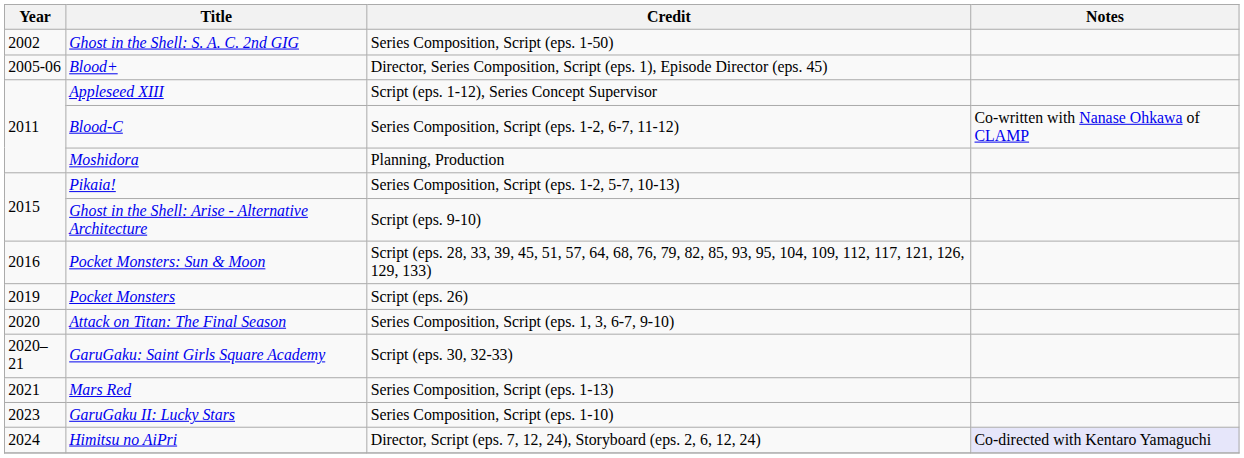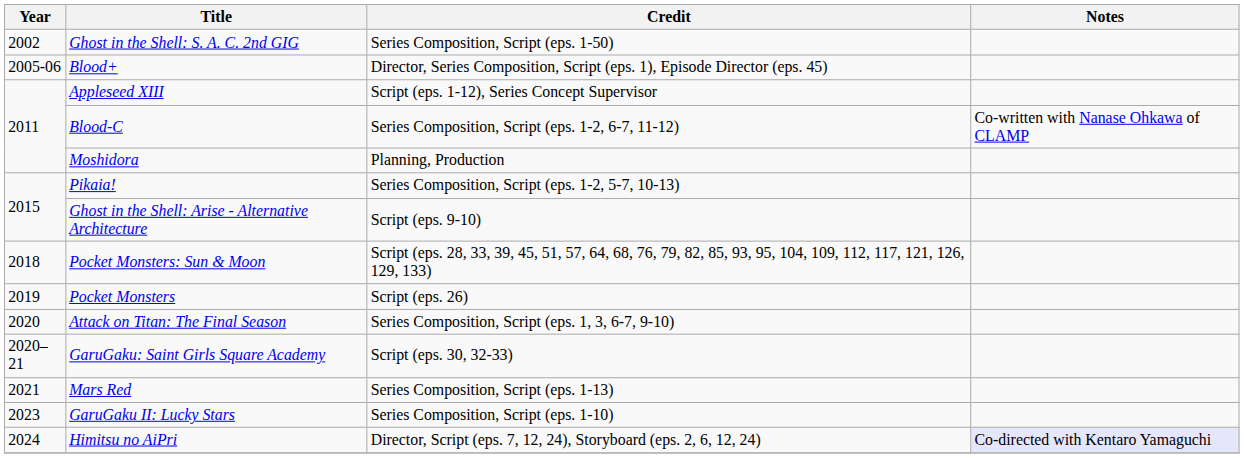 <table class="wikitable">
 <tr>
 <th>Year</th>
 <th>Title</th>
 <th>Credit</th>
 <th>Notes</th>
 </tr>
 <tr>
 <td>2002</td>
 <td><em><a href='#'>Ghost in the Shell: S. A. C. 2nd GIG</a></em></td>
 <td>Series Composition, Script (eps. 1-50)</td>
 <td></td>
 </tr>
 <tr>
 <td>2005-06</td>
 <td><em><a href='#'>Blood+</a></em></td>
 <td>Director, Series Composition, Script (eps. 1), Episode Director (eps. 45)</td>
 <td></td>
 </tr>
 <tr>
 <td rowspan="3">2011</td>
 <td><em><a href='#'>Appleseed XIII</a></em></td>
 <td>Script (eps. 1-12), Series Concept Supervisor</td>
 <td></td>
 </tr>
 <tr>
 <td><em><a href='#'>Blood-C</a></em></td>
 <td>Series Composition, Script (eps. 1-2, 6-7, 11-12)</td>
 <td>Co-written with <a href='#'>Nanase Ohkawa</a> of <a href='#'>CLAMP</a></td>
 </tr>
 <tr>
 <td><em><a href='#'>Moshidora</a></em></td>
 <td>Planning, Production</td>
 <td></td>
 </tr>
 <tr>
 <td rowspan="2">2015</td>
 <td><em><a href='#'>Pikaia!</a></em></td>
 <td>Series Composition, Script (eps. 1-2, 5-7, 10-13)</td>
 <td></td>
 </tr>
 <tr>
 <td><em><a href='#'>Ghost in the Shell: Arise - Alternative Architecture</a></em></td>
 <td>Script (eps. 9-10)</td>
 <td></td>
 </tr>
 <tr>
-<td>2016</td>
+<td>2018</td>
 <td><em><a href='#'>Pocket Monsters: Sun & Moon</a></em></td>
 <td>Script (eps. 28, 33, 39, 45, 51, 57, 64, 68, 76, 79, 82, 85, 93, 95, 104, 109, 112, 117, 121, 126, 129, 133)</td>
 <td></td>
 </tr>
 <tr>
 <td>2019</td>
 <td><em><a href='#'>Pocket Monsters</a></em></td>
 <td>Script (eps. 26)</td>
 <td></td>
 </tr>
 <tr>
 <td>2020</td>
 <td><em><a href='#'>Attack on Titan: The Final Season</a></em></td>
 <td>Series Composition, Script (eps. 1, 3, 6-7, 9-10)</td>
 <td></td>
 </tr>
 <tr>
 <td>2020–21</td>
 <td><em><a href='#'>GaruGaku: Saint Girls Square Academy</a></em></td>
 <td>Script (eps. 30, 32-33)</td>
 <td></td>
 </tr>
 <tr>
 <td>2021</td>
 <td><em><a href='#'>Mars Red</a></em></td>
 <td>Series Composition, Script (eps. 1-13)</td>
 <td></td>
 </tr>
 <tr>
 <td>2023</td>
 <td><em><a href='#'>GaruGaku II: Lucky Stars</a></em></td>
 <td>Series Composition, Script (eps. 1-10)</td>
 <td></td>
 </tr>
 <tr>
 <td>2024</td>
 <td><em><a href='#'>Himitsu no AiPri</a></em></td>
 <td>Director, Script (eps. 7, 12, 24), Storyboard (eps. 2, 6, 12, 24)</td>
 <td style="background: lavender;">Co-directed with Kentaro Yamaguchi</td>
 </tr>
 <tr>
 </tr>
 </table>
